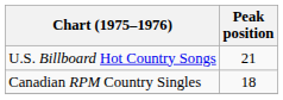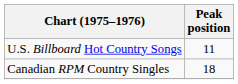 <table class="wikitable" border="1">
 <tr>
 <th align="left">Chart (1975–1976)</th>
 <th align="center">Peak<br>position</th>
 </tr>
 <tr>
 <td align="left">U.S. <em>Billboard</em> <a href='#'>Hot Country Songs</a></td>
-<td align="center">21</td>
+<td align="center">11</td>
 </tr>
 <tr>
 <td align="left">Canadian <em>RPM</em> Country Singles</td>
 <td align="center">18</td>
 </tr>
 <tr>
 </tr>
 </table>
